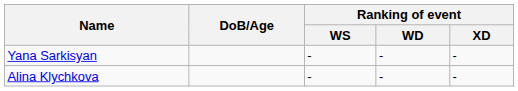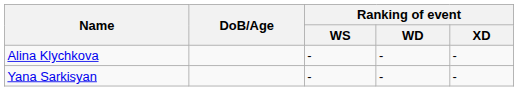 <table class="wikitable" style="width:600px; font-size:95%;">
 <tr>
 <th rowspan="2" align="left">Name</th>
 <th rowspan="2" align="left">DoB/Age</th>
 <th colspan="3" align="center">Ranking of event</th>
 </tr>
 <tr>
 <th align="center">WS</th>
 <th>WD</th>
 <th align="center">XD</th>
 </tr>
 <tr>
+<td><a href='#'>Alina Klychkova</a></td>
+<td></td>
+<td>-</td>
+<td>-</td>
+<td>-</td>
+</tr>
+<tr>
 <td><a href='#'>Yana Sarkisyan</a></td>
 <td></td>
 <td>-</td>
 <td>-</td>
 <td>-</td>
 </tr>
-<tr>
-<td><a href='#'>Alina Klychkova</a></td>
-<td></td>
-<td>-</td>
-<td>-</td>
-<td>-</td>
-</tr>
 </table>
